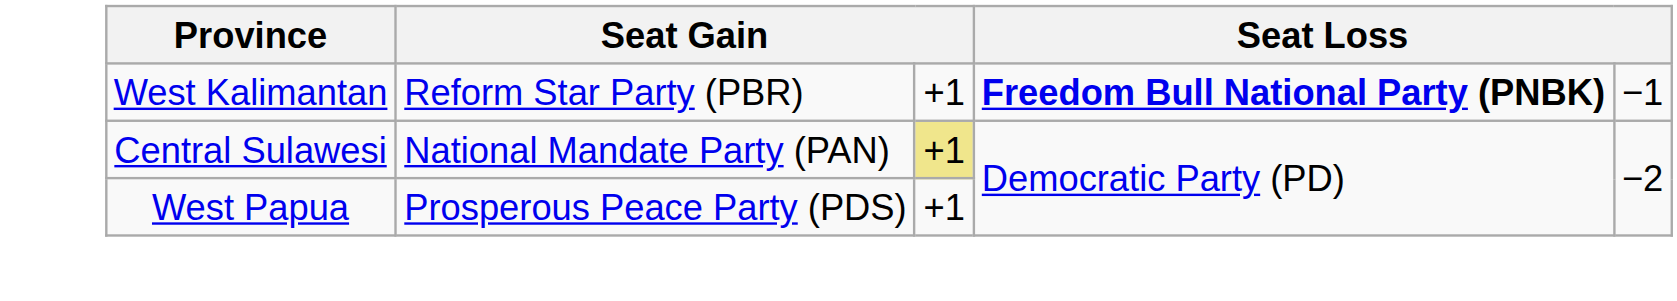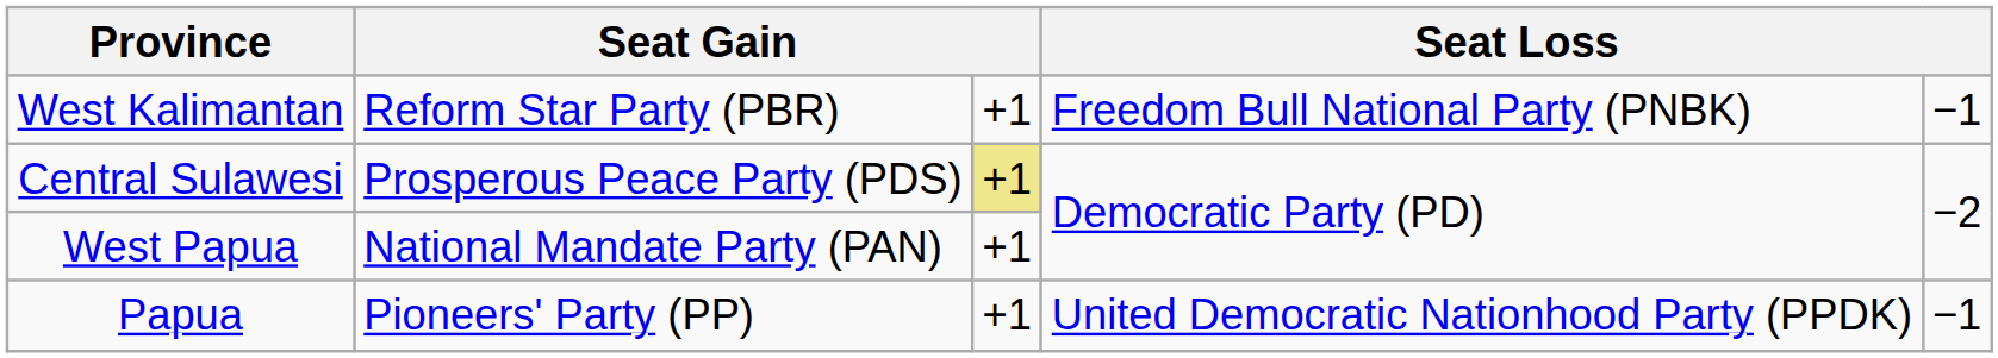 <table class="wikitable" style="float:right; margin:1em 0 1em 1em; text-align:right; font-size:95%;">
 <tr>
 <th>Province</th>
 <th colspan="2">Seat Gain</th>
 <th colspan="2">Seat Loss</th>
 </tr>
 <tr>
 <td align=center><a href='#'>West Kalimantan</a></td>
 <td align=left><a href='#'>Reform Star Party</a> (PBR)</td>
 <td align=right>+1</td>
-<td align=left><strong><a href='#'>Freedom Bull National Party</a> (PNBK)</strong></td>
+<td align=left><a href='#'>Freedom Bull National Party</a> (PNBK)</td>
 <td align=right>−1</td>
 </tr>
 <tr>
 <td align=center><a href='#'>Central Sulawesi</a></td>
-<td align=left><a href='#'>National Mandate Party</a> (PAN)</td>
+<td align=left><a href='#'>Prosperous Peace Party</a> (PDS)</td>
 <td align=right style="background: khaki;">+1</td>
 <td style="text-align:left;" rowspan="2"><a href='#'>Democratic Party</a> (PD)</td>
 <td style="text-align:right;" rowspan="2">−2</td>
 </tr>
 <tr>
 <td align=center><a href='#'>West Papua</a></td>
-<td align=left><a href='#'>Prosperous Peace Party</a> (PDS)</td>
+<td align=left><a href='#'>National Mandate Party</a> (PAN)</td>
 <td align=right>+1</td>
 </tr>
+<tr>
+<td align=center><a href='#'>Papua</a></td>
+<td align=left><a href='#'>Pioneers' Party</a> (PP)</td>
+<td align=right>+1</td>
+<td align=left><a href='#'>United Democratic Nationhood Party</a> (PPDK)</td>
+<td align=right>−1</td>
+</tr>
 </table>
